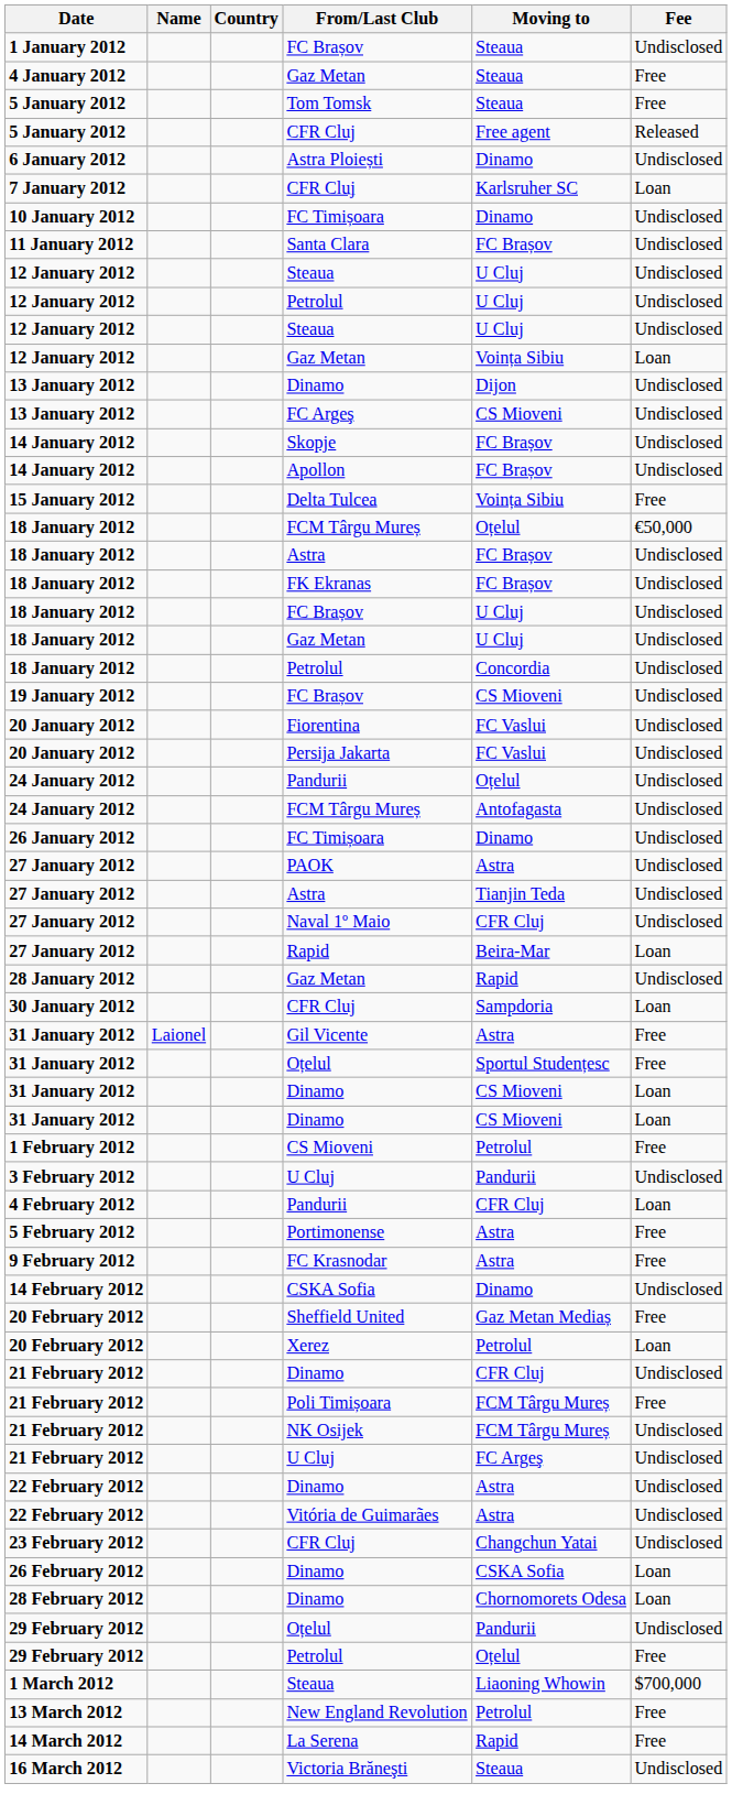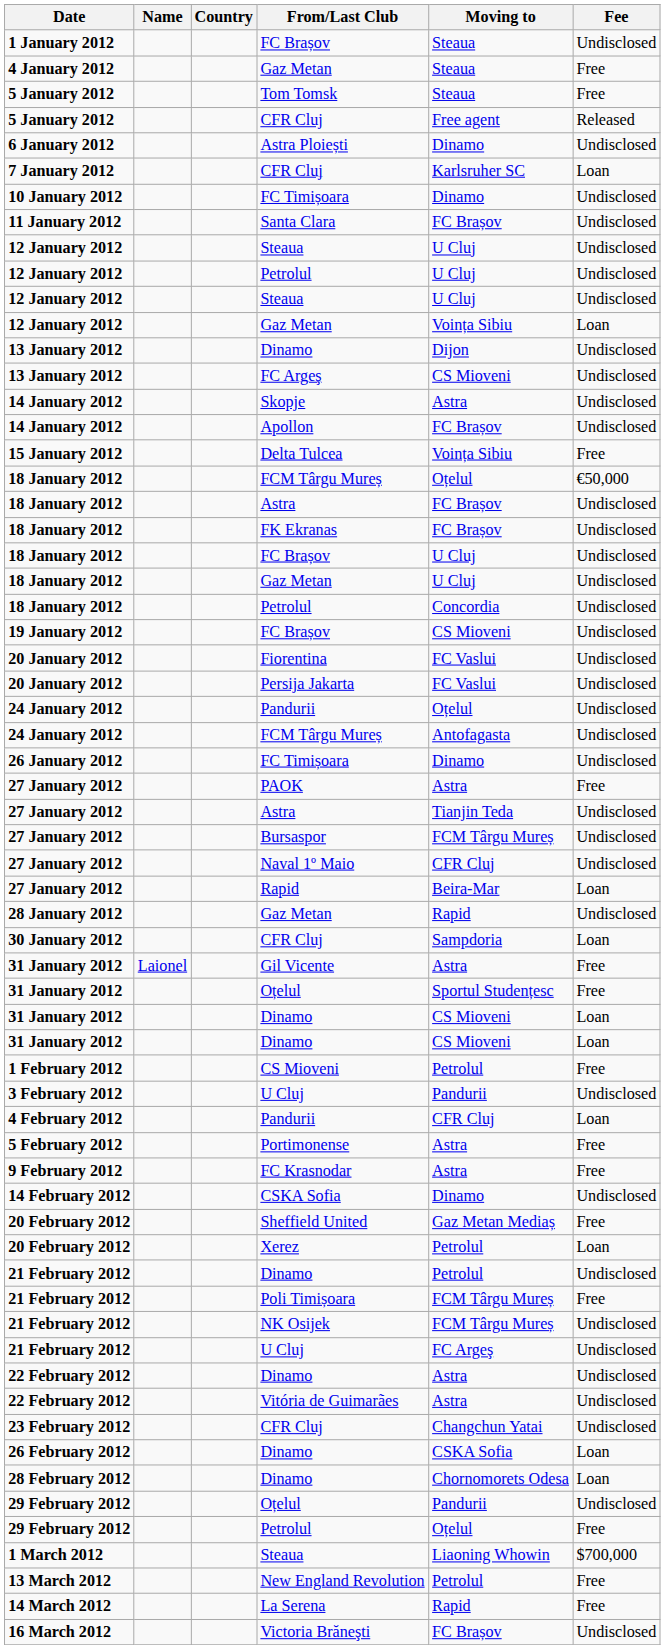 <table class="wikitable sortable">
 <tr>
 <th>Date</th>
 <th>Name</th>
 <th>Country</th>
 <th>From/Last Club</th>
 <th>Moving to</th>
 <th>Fee</th>
 </tr>
 <tr>
 <td><strong>1 January 2012</strong></td>
 <td></td>
 <td></td>
 <td><a href='#'>FC Brașov</a></td>
 <td><a href='#'>Steaua</a></td>
 <td>Undisclosed</td>
 </tr>
 <tr>
 <td><strong>4 January 2012</strong></td>
 <td></td>
 <td></td>
 <td><a href='#'>Gaz Metan</a></td>
 <td><a href='#'>Steaua</a></td>
 <td>Free</td>
 </tr>
 <tr>
 <td><strong>5 January 2012</strong></td>
 <td></td>
 <td></td>
 <td><a href='#'>Tom Tomsk</a> </td>
 <td><a href='#'>Steaua</a></td>
 <td>Free</td>
 </tr>
 <tr>
 <td><strong>5 January 2012</strong></td>
 <td></td>
 <td></td>
 <td><a href='#'>CFR Cluj</a></td>
 <td><a href='#'>Free agent</a></td>
 <td>Released</td>
 </tr>
 <tr>
 <td><strong>6 January 2012</strong></td>
 <td></td>
 <td></td>
 <td><a href='#'>Astra Ploiești</a></td>
 <td><a href='#'>Dinamo</a></td>
 <td>Undisclosed</td>
 </tr>
 <tr>
 <td><strong>7 January 2012</strong></td>
 <td></td>
 <td></td>
 <td><a href='#'>CFR Cluj</a></td>
 <td><a href='#'>Karlsruher SC</a> </td>
 <td>Loan</td>
 </tr>
 <tr>
 <td><strong>10 January 2012</strong></td>
 <td></td>
 <td></td>
 <td><a href='#'>FC Timișoara</a></td>
 <td><a href='#'>Dinamo</a></td>
 <td>Undisclosed</td>
 </tr>
 <tr>
 <td><strong>11 January 2012</strong></td>
 <td></td>
 <td></td>
 <td><a href='#'>Santa Clara</a> </td>
 <td><a href='#'>FC Brașov</a></td>
 <td>Undisclosed</td>
 </tr>
 <tr>
 <td><strong>12 January 2012</strong></td>
 <td></td>
 <td></td>
 <td><a href='#'>Steaua</a></td>
 <td><a href='#'>U Cluj</a></td>
 <td>Undisclosed</td>
 </tr>
 <tr>
 <td><strong>12 January 2012</strong></td>
 <td></td>
 <td></td>
 <td><a href='#'>Petrolul</a></td>
 <td><a href='#'>U Cluj</a></td>
 <td>Undisclosed</td>
 </tr>
 <tr>
 <td><strong>12 January 2012</strong></td>
 <td></td>
 <td></td>
 <td><a href='#'>Steaua</a></td>
 <td><a href='#'>U Cluj</a></td>
 <td>Undisclosed</td>
 </tr>
 <tr>
 <td><strong>12 January 2012</strong></td>
 <td></td>
 <td></td>
 <td><a href='#'>Gaz Metan</a></td>
 <td><a href='#'>Voința Sibiu</a></td>
 <td>Loan</td>
 </tr>
 <tr>
 <td><strong>13 January 2012</strong></td>
 <td></td>
 <td></td>
 <td><a href='#'>Dinamo</a></td>
 <td><a href='#'>Dijon</a> </td>
 <td>Undisclosed</td>
 </tr>
 <tr>
 <td><strong>13 January 2012</strong></td>
 <td></td>
 <td></td>
 <td><a href='#'>FC Argeş</a></td>
 <td><a href='#'>CS Mioveni</a></td>
 <td>Undisclosed</td>
 </tr>
 <tr>
 <td><strong>14 January 2012</strong></td>
 <td></td>
 <td></td>
 <td><a href='#'>Skopje</a> </td>
-<td><a href='#'>FC Brașov</a></td>
+<td><a href='#'>Astra</a></td>
 <td>Undisclosed</td>
 </tr>
 <tr>
 <td><strong>14 January 2012</strong></td>
 <td></td>
 <td></td>
 <td><a href='#'>Apollon</a> </td>
 <td><a href='#'>FC Brașov</a></td>
 <td>Undisclosed</td>
 </tr>
 <tr>
 <td><strong>15 January 2012</strong></td>
 <td></td>
 <td></td>
 <td><a href='#'>Delta Tulcea</a></td>
 <td><a href='#'>Voința Sibiu</a></td>
 <td>Free</td>
 </tr>
 <tr>
 <td><strong>18 January 2012</strong></td>
 <td></td>
 <td></td>
 <td><a href='#'>FCM Târgu Mureș</a></td>
 <td><a href='#'>Oțelul</a></td>
 <td>€50,000</td>
 </tr>
 <tr>
 <td><strong>18 January 2012</strong></td>
 <td></td>
 <td></td>
 <td><a href='#'>Astra</a></td>
 <td><a href='#'>FC Brașov</a></td>
 <td>Undisclosed</td>
 </tr>
 <tr>
 <td><strong>18 January 2012</strong></td>
 <td></td>
 <td></td>
 <td><a href='#'>FK Ekranas</a> </td>
 <td><a href='#'>FC Brașov</a></td>
 <td>Undisclosed</td>
 </tr>
 <tr>
 <td><strong>18 January 2012</strong></td>
 <td></td>
 <td></td>
 <td><a href='#'>FC Brașov</a></td>
 <td><a href='#'>U Cluj</a></td>
 <td>Undisclosed</td>
 </tr>
 <tr>
 <td><strong>18 January 2012</strong></td>
 <td></td>
 <td></td>
 <td><a href='#'>Gaz Metan</a></td>
 <td><a href='#'>U Cluj</a></td>
 <td>Undisclosed</td>
 </tr>
 <tr>
 <td><strong>18 January 2012</strong></td>
 <td></td>
 <td></td>
 <td><a href='#'>Petrolul</a></td>
 <td><a href='#'>Concordia</a></td>
 <td>Undisclosed</td>
 </tr>
 <tr>
 <td><strong>19 January 2012</strong></td>
 <td></td>
 <td></td>
 <td><a href='#'>FC Brașov</a></td>
 <td><a href='#'>CS Mioveni</a></td>
 <td>Undisclosed</td>
 </tr>
 <tr>
 <td><strong>20 January 2012</strong></td>
 <td></td>
 <td></td>
 <td><a href='#'>Fiorentina</a> </td>
 <td><a href='#'>FC Vaslui</a></td>
 <td>Undisclosed</td>
 </tr>
 <tr>
 <td><strong>20 January 2012</strong></td>
 <td></td>
 <td></td>
 <td><a href='#'>Persija Jakarta</a> </td>
 <td><a href='#'>FC Vaslui</a></td>
 <td>Undisclosed</td>
 </tr>
 <tr>
 <td><strong>24 January 2012</strong></td>
 <td></td>
 <td></td>
 <td><a href='#'>Pandurii</a></td>
 <td><a href='#'>Oțelul</a></td>
 <td>Undisclosed</td>
 </tr>
 <tr>
 <td><strong>24 January 2012</strong></td>
 <td></td>
 <td></td>
 <td><a href='#'>FCM Târgu Mureș</a></td>
 <td><a href='#'>Antofagasta</a> </td>
 <td>Undisclosed</td>
 </tr>
 <tr>
 <td><strong>26 January 2012</strong></td>
 <td></td>
 <td></td>
 <td><a href='#'>FC Timișoara</a></td>
 <td><a href='#'>Dinamo</a></td>
 <td>Undisclosed</td>
 </tr>
 <tr>
 <td><strong>27 January 2012</strong></td>
 <td></td>
 <td></td>
 <td><a href='#'>PAOK</a> </td>
 <td><a href='#'>Astra</a></td>
-<td>Undisclosed</td>
+<td>Free</td>
 </tr>
 <tr>
 <td><strong>27 January 2012</strong></td>
 <td></td>
 <td></td>
 <td><a href='#'>Astra</a></td>
 <td><a href='#'>Tianjin Teda</a> </td>
+<td>Undisclosed</td>
+</tr>
+<tr>
+<td><strong>27 January 2012</strong></td>
+<td></td>
+<td></td>
+<td><a href='#'>Bursaspor</a> </td>
+<td><a href='#'>FCM Târgu Mureș</a></td>
 <td>Undisclosed</td>
 </tr>
 <tr>
 <td><strong>27 January 2012</strong></td>
 <td></td>
 <td></td>
 <td><a href='#'>Naval 1º Maio</a> </td>
 <td><a href='#'>CFR Cluj</a></td>
 <td>Undisclosed</td>
 </tr>
 <tr>
 <td><strong>27 January 2012</strong></td>
 <td></td>
 <td></td>
 <td><a href='#'>Rapid</a></td>
 <td><a href='#'>Beira-Mar</a> </td>
 <td>Loan</td>
 </tr>
 <tr>
 <td><strong>28 January 2012</strong></td>
 <td></td>
 <td></td>
 <td><a href='#'>Gaz Metan</a></td>
 <td><a href='#'>Rapid</a></td>
 <td>Undisclosed</td>
 </tr>
 <tr>
 <td><strong>30 January 2012</strong></td>
 <td></td>
 <td></td>
 <td><a href='#'>CFR Cluj</a></td>
 <td><a href='#'>Sampdoria</a> </td>
 <td>Loan</td>
 </tr>
 <tr>
 <td><strong>31 January 2012</strong></td>
 <td><a href='#'>Laionel</a></td>
 <td></td>
 <td><a href='#'>Gil Vicente</a> </td>
 <td><a href='#'>Astra</a></td>
 <td>Free</td>
 </tr>
 <tr>
 <td><strong>31 January 2012</strong></td>
 <td></td>
 <td></td>
 <td><a href='#'>Oțelul</a></td>
 <td><a href='#'>Sportul Studențesc</a></td>
 <td>Free</td>
 </tr>
 <tr>
 <td><strong>31 January 2012</strong></td>
 <td></td>
 <td></td>
 <td><a href='#'>Dinamo</a></td>
 <td><a href='#'>CS Mioveni</a></td>
 <td>Loan</td>
 </tr>
 <tr>
 <td><strong>31 January 2012</strong></td>
 <td></td>
 <td></td>
 <td><a href='#'>Dinamo</a></td>
 <td><a href='#'>CS Mioveni</a></td>
 <td>Loan</td>
 </tr>
 <tr>
 <td><strong>1 February 2012</strong></td>
 <td></td>
 <td></td>
 <td><a href='#'>CS Mioveni</a></td>
 <td><a href='#'>Petrolul</a></td>
 <td>Free</td>
 </tr>
 <tr>
 <td><strong>3 February 2012</strong></td>
 <td></td>
 <td></td>
 <td><a href='#'>U Cluj</a></td>
 <td><a href='#'>Pandurii</a></td>
 <td>Undisclosed</td>
 </tr>
 <tr>
 <td><strong>4 February 2012</strong></td>
 <td></td>
 <td></td>
 <td><a href='#'>Pandurii</a></td>
 <td><a href='#'>CFR Cluj</a></td>
 <td>Loan</td>
 </tr>
 <tr>
 <td><strong>5 February 2012</strong></td>
 <td></td>
 <td></td>
 <td><a href='#'>Portimonense</a> </td>
 <td><a href='#'>Astra</a></td>
 <td>Free</td>
 </tr>
 <tr>
 <td><strong>9 February 2012</strong></td>
 <td></td>
 <td></td>
 <td><a href='#'>FC Krasnodar</a> </td>
 <td><a href='#'>Astra</a></td>
 <td>Free</td>
 </tr>
 <tr>
 <td><strong>14 February 2012</strong></td>
 <td></td>
 <td></td>
 <td><a href='#'>CSKA Sofia</a> </td>
 <td><a href='#'>Dinamo</a></td>
 <td>Undisclosed</td>
 </tr>
 <tr>
 <td><strong>20 February 2012</strong></td>
 <td></td>
 <td></td>
 <td><a href='#'>Sheffield United</a> </td>
 <td><a href='#'>Gaz Metan Mediaș</a></td>
 <td>Free</td>
 </tr>
 <tr>
 <td><strong>20 February 2012</strong></td>
 <td></td>
 <td></td>
 <td><a href='#'>Xerez</a> </td>
 <td><a href='#'>Petrolul</a></td>
 <td>Loan</td>
 </tr>
 <tr>
 <td><strong>21 February 2012</strong></td>
 <td></td>
 <td></td>
 <td><a href='#'>Dinamo</a></td>
-<td><a href='#'>CFR Cluj</a></td>
+<td><a href='#'>Petrolul</a></td>
 <td>Undisclosed</td>
 </tr>
 <tr>
 <td><strong>21 February 2012</strong></td>
 <td></td>
 <td></td>
 <td><a href='#'>Poli Timișoara</a></td>
 <td><a href='#'>FCM Târgu Mureș</a></td>
 <td>Free</td>
 </tr>
 <tr>
 <td><strong>21 February 2012</strong></td>
 <td></td>
 <td></td>
 <td><a href='#'>NK Osijek</a> </td>
 <td><a href='#'>FCM Târgu Mureș</a></td>
 <td>Undisclosed</td>
 </tr>
 <tr>
 <td><strong>21 February 2012</strong></td>
 <td></td>
 <td></td>
 <td><a href='#'>U Cluj</a></td>
 <td><a href='#'>FC Argeş</a></td>
 <td>Undisclosed</td>
 </tr>
 <tr>
 <td><strong>22 February 2012</strong></td>
 <td></td>
 <td></td>
 <td><a href='#'>Dinamo</a></td>
 <td><a href='#'>Astra</a></td>
 <td>Undisclosed</td>
 </tr>
 <tr>
 <td><strong>22 February 2012</strong></td>
 <td></td>
 <td></td>
 <td><a href='#'>Vitória de Guimarães</a> </td>
 <td><a href='#'>Astra</a></td>
 <td>Undisclosed</td>
 </tr>
 <tr>
 <td><strong>23 February 2012</strong></td>
 <td></td>
 <td></td>
 <td><a href='#'>CFR Cluj</a></td>
 <td><a href='#'>Changchun Yatai</a> </td>
 <td>Undisclosed</td>
 </tr>
 <tr>
 <td><strong>26 February 2012</strong></td>
 <td></td>
 <td></td>
 <td><a href='#'>Dinamo</a></td>
 <td><a href='#'>CSKA Sofia</a> </td>
 <td>Loan</td>
 </tr>
 <tr>
 <td><strong>28 February 2012</strong></td>
 <td></td>
 <td></td>
 <td><a href='#'>Dinamo</a></td>
 <td><a href='#'>Chornomorets Odesa</a> </td>
 <td>Loan</td>
 </tr>
 <tr>
 <td><strong>29 February 2012</strong></td>
 <td></td>
 <td></td>
 <td><a href='#'>Oțelul</a></td>
 <td><a href='#'>Pandurii</a></td>
 <td>Undisclosed</td>
 </tr>
 <tr>
 <td><strong>29 February 2012</strong></td>
 <td></td>
 <td></td>
 <td><a href='#'>Petrolul</a></td>
 <td><a href='#'>Oțelul</a></td>
 <td>Free</td>
 </tr>
 <tr>
 <td><strong>1 March 2012</strong></td>
 <td></td>
 <td></td>
 <td><a href='#'>Steaua</a></td>
 <td><a href='#'>Liaoning Whowin</a> </td>
 <td>$700,000</td>
 </tr>
 <tr>
 <td><strong>13 March 2012</strong></td>
 <td></td>
 <td></td>
 <td><a href='#'>New England Revolution</a></td>
 <td><a href='#'>Petrolul</a></td>
 <td>Free</td>
 </tr>
 <tr>
 <td><strong>14 March 2012</strong></td>
 <td></td>
 <td></td>
 <td><a href='#'>La Serena</a></td>
 <td><a href='#'>Rapid</a></td>
 <td>Free</td>
 </tr>
 <tr>
 <td><strong>16 March 2012</strong></td>
 <td></td>
 <td></td>
 <td><a href='#'>Victoria Brăneşti</a></td>
-<td><a href='#'>Steaua</a></td>
+<td><a href='#'>FC Brașov</a></td>
 <td>Undisclosed</td>
 </tr>
 </table>
